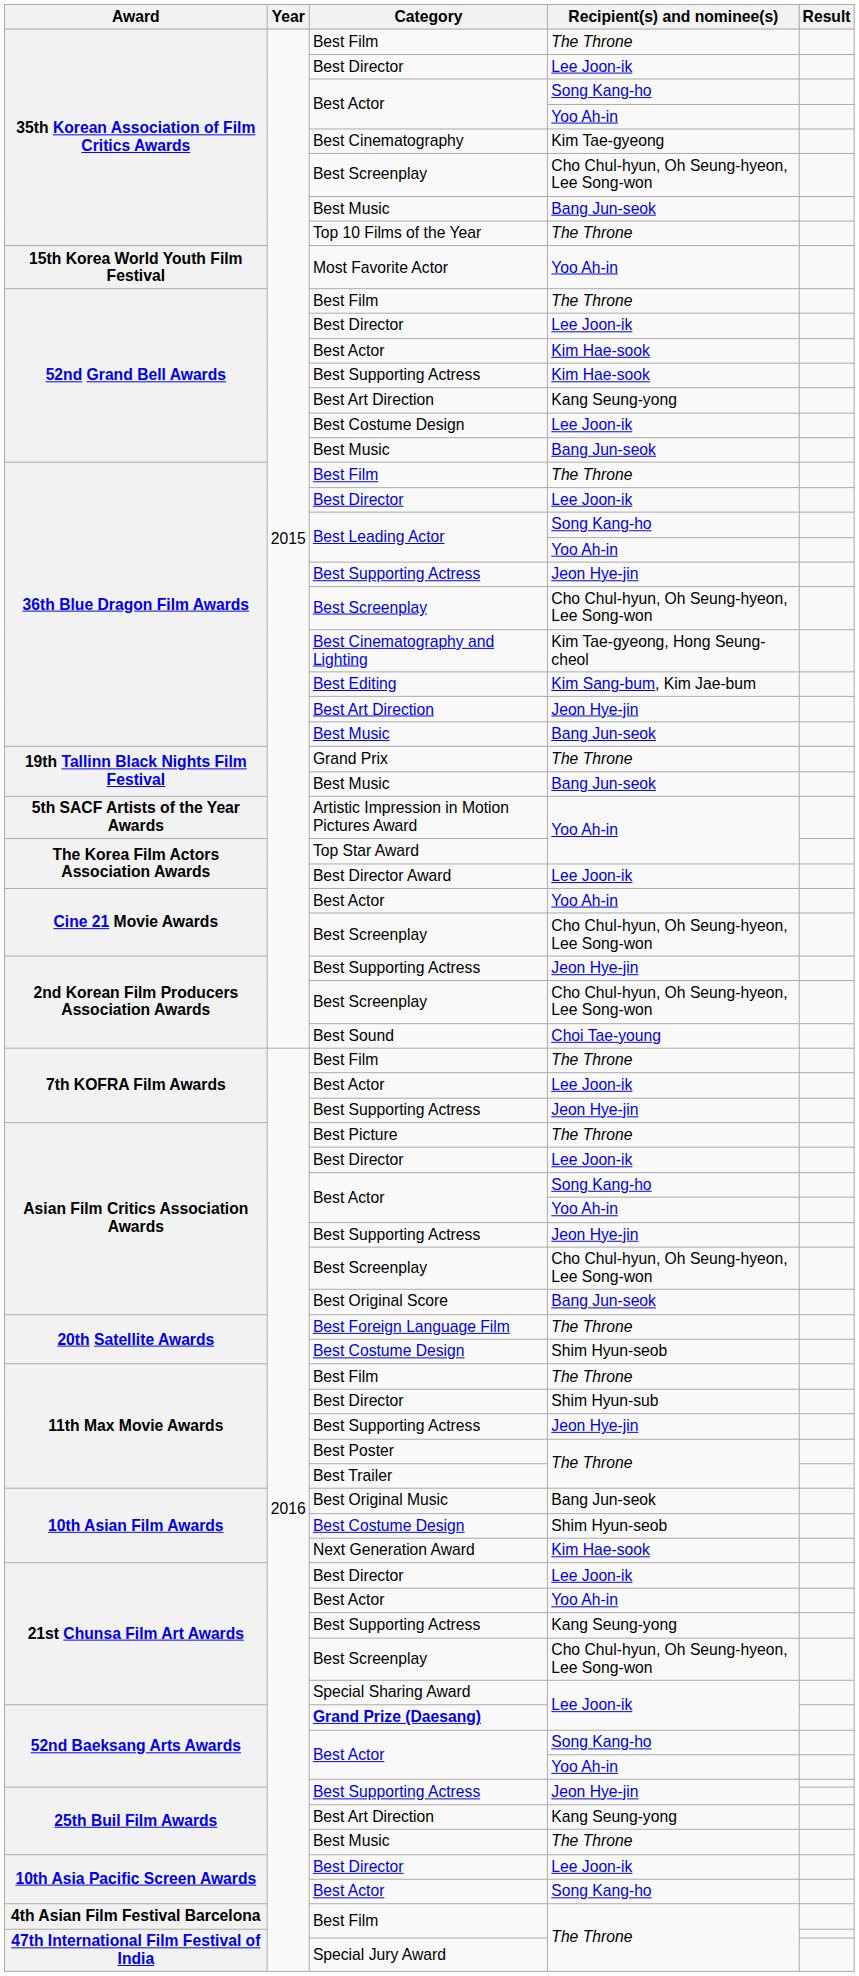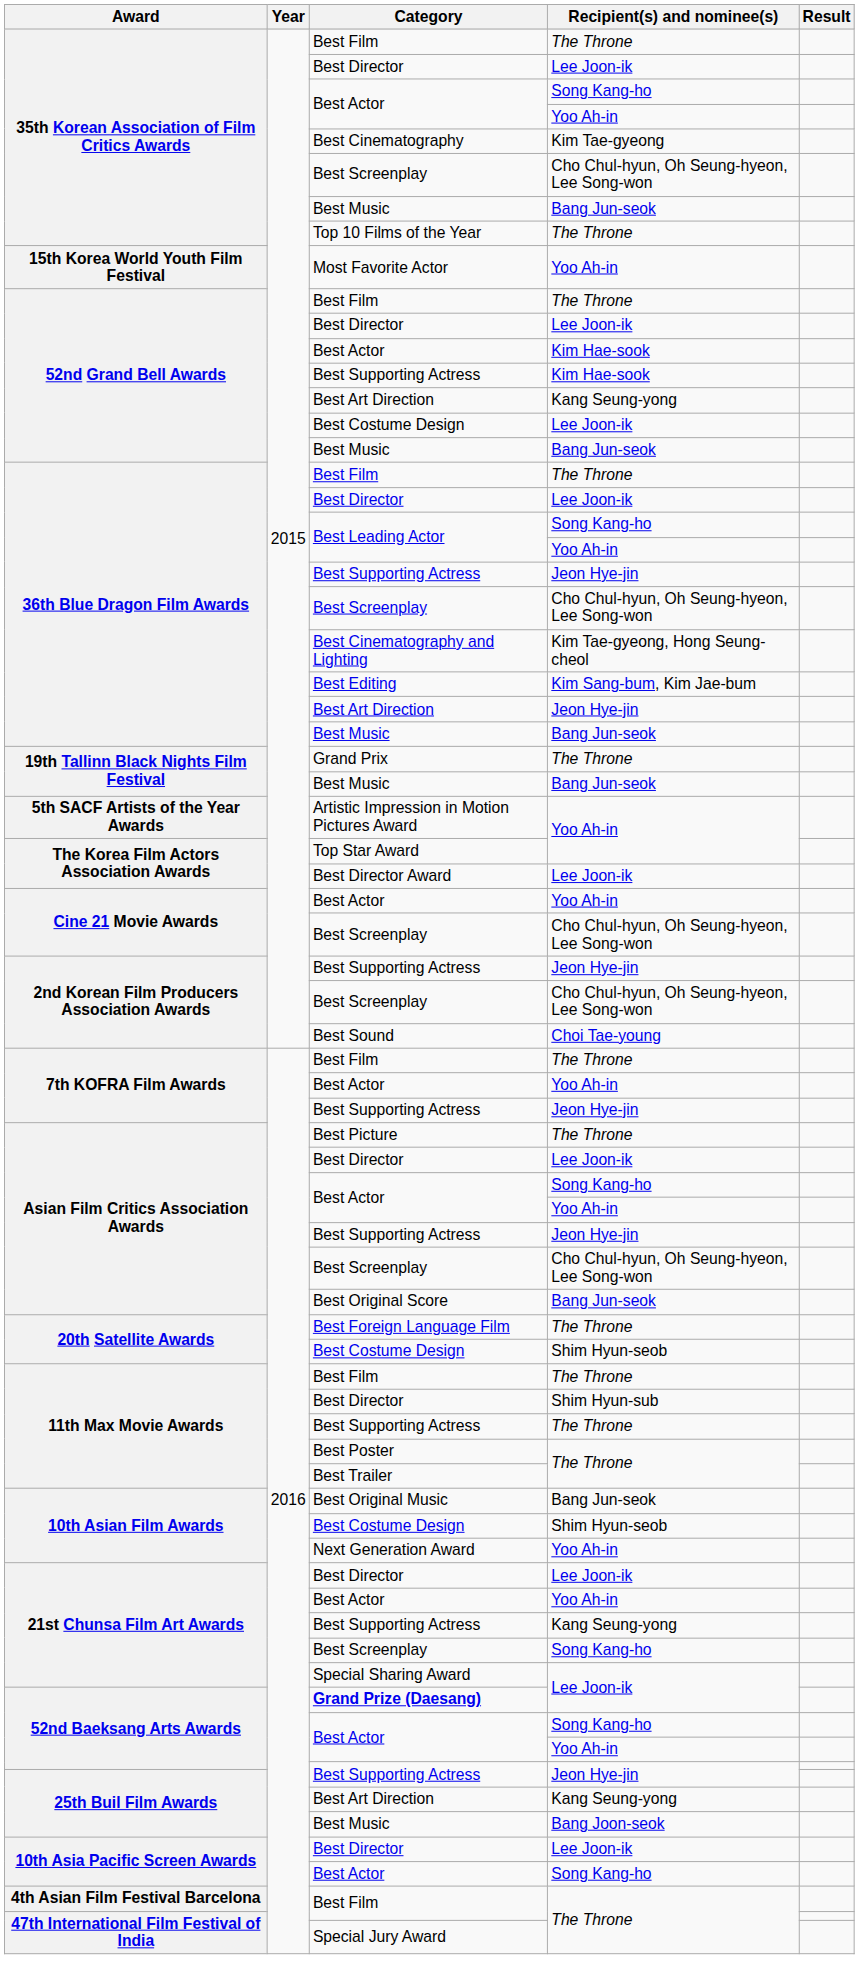 <table class="wikitable plainrowheaders sortable">
 <tr style="background:#ccc; text-align:center;">
 <th scope="col">Award</th>
 <th scope="col">Year</th>
 <th scope="col">Category</th>
 <th scope="col">Recipient(s) and nominee(s)</th>
 <th scope="col">Result</th>
 </tr>
 <tr>
 <th rowspan="8" scope="row">35th <a href='#'>Korean Association of Film Critics Awards</a></th>
 <td rowspan="36">2015</td>
 <td>Best Film</td>
 <td><em>The Throne</em></td>
 <td></td>
 </tr>
 <tr>
 <td>Best Director</td>
 <td><a href='#'>Lee Joon-ik</a></td>
 <td></td>
 </tr>
 <tr>
 <td rowspan="2">Best Actor</td>
 <td><a href='#'>Song Kang-ho</a></td>
 <td></td>
 </tr>
 <tr>
 <td><a href='#'>Yoo Ah-in</a></td>
 <td></td>
 </tr>
 <tr>
 <td>Best Cinematography</td>
 <td>Kim Tae-gyeong</td>
 <td></td>
 </tr>
 <tr>
 <td>Best Screenplay</td>
 <td>Cho Chul-hyun, Oh Seung-hyeon, Lee Song-won</td>
 <td></td>
 </tr>
 <tr>
 <td>Best Music</td>
 <td><a href='#'>Bang Jun-seok</a></td>
 <td></td>
 </tr>
 <tr>
 <td>Top 10 Films of the Year</td>
 <td><em>The Throne</em></td>
 <td></td>
 </tr>
 <tr>
 <th scope="row">15th Korea World Youth Film Festival</th>
 <td>Most Favorite Actor</td>
 <td><a href='#'>Yoo Ah-in</a></td>
 <td></td>
 </tr>
 <tr>
 <th scope="row" rowspan="7"><a href='#'>52nd</a> <a href='#'>Grand Bell Awards</a></th>
 <td>Best Film</td>
 <td><em>The Throne</em></td>
 <td></td>
 </tr>
 <tr>
 <td>Best Director</td>
 <td><a href='#'>Lee Joon-ik</a></td>
 <td></td>
 </tr>
 <tr>
 <td>Best Actor</td>
 <td><a href='#'>Kim Hae-sook</a></td>
 <td></td>
 </tr>
 <tr>
 <td>Best Supporting Actress</td>
 <td><a href='#'>Kim Hae-sook</a></td>
 <td></td>
 </tr>
 <tr>
 <td>Best Art Direction</td>
 <td>Kang Seung-yong</td>
 <td></td>
 </tr>
 <tr>
 <td>Best Costume Design</td>
 <td><a href='#'>Lee Joon-ik</a></td>
 <td></td>
 </tr>
 <tr>
 <td>Best Music</td>
 <td><a href='#'>Bang Jun-seok</a></td>
 <td></td>
 </tr>
 <tr>
 <th scope="row" rowspan="10"><a href='#'>36th Blue Dragon Film Awards</a></th>
 <td><a href='#'>Best Film</a></td>
 <td><em>The Throne</em></td>
 <td></td>
 </tr>
 <tr>
 <td><a href='#'>Best Director</a></td>
 <td><a href='#'>Lee Joon-ik</a></td>
 <td></td>
 </tr>
 <tr>
 <td rowspan="2"><a href='#'>Best Leading Actor</a></td>
 <td><a href='#'>Song Kang-ho</a></td>
 <td></td>
 </tr>
 <tr>
 <td><a href='#'>Yoo Ah-in</a></td>
 <td></td>
 </tr>
 <tr>
 <td><a href='#'>Best Supporting Actress</a></td>
 <td><a href='#'>Jeon Hye-jin</a></td>
 <td></td>
 </tr>
 <tr>
 <td><a href='#'>Best Screenplay</a></td>
 <td>Cho Chul-hyun, Oh Seung-hyeon, Lee Song-won</td>
 <td></td>
 </tr>
 <tr>
 <td><a href='#'>Best Cinematography and Lighting</a></td>
 <td>Kim Tae-gyeong, Hong Seung-cheol</td>
 <td></td>
 </tr>
 <tr>
 <td><a href='#'>Best Editing</a></td>
 <td><a href='#'>Kim Sang-bum</a>, Kim Jae-bum</td>
 <td></td>
 </tr>
 <tr>
 <td><a href='#'>Best Art Direction</a></td>
 <td><a href='#'>Jeon Hye-jin</a></td>
 <td></td>
 </tr>
 <tr>
 <td><a href='#'>Best Music</a></td>
 <td><a href='#'>Bang Jun-seok</a></td>
 <td></td>
 </tr>
 <tr>
 <th scope="row" rowspan="2">19th <a href='#'>Tallinn Black Nights Film Festival</a></th>
 <td>Grand Prix</td>
 <td><em>The Throne</em></td>
 <td></td>
 </tr>
 <tr>
 <td>Best Music</td>
 <td><a href='#'>Bang Jun-seok</a></td>
 <td></td>
 </tr>
 <tr>
 <th scope="row">5th SACF Artists of the Year Awards</th>
 <td>Artistic Impression in Motion Pictures Award</td>
 <td rowspan="2"><a href='#'>Yoo Ah-in</a></td>
 <td></td>
 </tr>
 <tr>
 <th scope="row" rowspan="2">The Korea Film Actors Association Awards</th>
 <td>Top Star Award</td>
 <td></td>
 </tr>
 <tr>
 <td>Best Director Award</td>
 <td><a href='#'>Lee Joon-ik</a></td>
 <td></td>
 </tr>
 <tr>
 <th scope="row" rowspan="2"><a href='#'>Cine 21</a> Movie Awards</th>
 <td>Best Actor</td>
 <td><a href='#'>Yoo Ah-in</a></td>
 <td></td>
 </tr>
 <tr>
 <td>Best Screenplay</td>
 <td>Cho Chul-hyun, Oh Seung-hyeon, Lee Song-won</td>
 <td></td>
 </tr>
 <tr>
 <th scope="row" rowspan="3">2nd Korean Film Producers Association Awards</th>
 <td>Best Supporting Actress</td>
 <td><a href='#'>Jeon Hye-jin</a></td>
 <td></td>
 </tr>
 <tr>
 <td>Best Screenplay</td>
 <td>Cho Chul-hyun, Oh Seung-hyeon, Lee Song-won</td>
 <td></td>
 </tr>
 <tr>
 <td>Best Sound</td>
 <td><a href='#'>Choi Tae-young</a></td>
 <td></td>
 </tr>
 <tr>
 <th scope="row" rowspan="3">7th KOFRA Film Awards </th>
 <td rowspan="37">2016</td>
 <td>Best Film</td>
 <td><em>The Throne</em></td>
 <td></td>
 </tr>
 <tr>
 <td>Best Actor</td>
-<td><a href='#'>Lee Joon-ik</a></td>
+<td><a href='#'>Yoo Ah-in</a></td>
 <td></td>
 </tr>
 <tr>
 <td>Best Supporting Actress</td>
 <td><a href='#'>Jeon Hye-jin</a></td>
 <td></td>
 </tr>
 <tr>
 <th scope="row" rowspan="7">Asian Film Critics Association Awards</th>
 <td>Best Picture</td>
 <td><em>The Throne</em></td>
 <td></td>
 </tr>
 <tr>
 <td>Best Director</td>
 <td><a href='#'>Lee Joon-ik</a></td>
 <td></td>
 </tr>
 <tr>
 <td rowspan="2">Best Actor</td>
 <td><a href='#'>Song Kang-ho</a></td>
 <td></td>
 </tr>
 <tr>
 <td><a href='#'>Yoo Ah-in</a></td>
 <td></td>
 </tr>
 <tr>
 <td>Best Supporting Actress</td>
 <td><a href='#'>Jeon Hye-jin</a></td>
 <td></td>
 </tr>
 <tr>
 <td>Best Screenplay</td>
 <td>Cho Chul-hyun, Oh Seung-hyeon, Lee Song-won</td>
 <td></td>
 </tr>
 <tr>
 <td>Best Original Score</td>
 <td><a href='#'>Bang Jun-seok</a></td>
 <td></td>
 </tr>
 <tr>
 <th scope="row" rowspan="2"><a href='#'>20th</a> <a href='#'>Satellite Awards</a></th>
 <td><a href='#'>Best Foreign Language Film</a></td>
 <td><em>The Throne</em></td>
 <td></td>
 </tr>
 <tr>
 <td><a href='#'>Best Costume Design</a></td>
 <td>Shim Hyun-seob</td>
 <td></td>
 </tr>
 <tr>
 <th scope="row" rowspan=5>11th Max Movie Awards</th>
 <td>Best Film</td>
 <td><em>The Throne</em></td>
 <td></td>
 </tr>
 <tr>
 <td>Best Director</td>
 <td>Shim Hyun-sub</td>
 <td></td>
 </tr>
 <tr>
 <td>Best Supporting Actress</td>
-<td><a href='#'>Jeon Hye-jin</a></td>
+<td><em>The Throne</em></td>
 <td></td>
 </tr>
 <tr>
 <td>Best Poster</td>
 <td rowspan="2"><em>The Throne</em></td>
 <td></td>
 </tr>
 <tr>
 <td>Best Trailer</td>
 <td></td>
 </tr>
 <tr>
 <th scope="row" rowspan="3"><a href='#'>10th Asian Film Awards</a></th>
 <td>Best Original Music</td>
 <td>Bang Jun-seok</td>
 <td></td>
 </tr>
 <tr>
 <td><a href='#'>Best Costume Design</a></td>
 <td>Shim Hyun-seob</td>
 <td></td>
 </tr>
 <tr>
 <td>Next Generation Award</td>
-<td><a href='#'>Kim Hae-sook</a></td>
+<td><a href='#'>Yoo Ah-in</a></td>
 <td></td>
 </tr>
 <tr>
 <th scope="row" rowspan="5">21st <a href='#'>Chunsa Film Art Awards</a></th>
 <td>Best Director</td>
 <td><a href='#'>Lee Joon-ik</a></td>
 <td></td>
 </tr>
 <tr>
 <td>Best Actor</td>
 <td><a href='#'>Yoo Ah-in</a></td>
 <td></td>
 </tr>
 <tr>
 <td>Best Supporting Actress</td>
 <td>Kang Seung-yong</td>
 <td></td>
 </tr>
 <tr>
 <td>Best Screenplay</td>
-<td>Cho Chul-hyun, Oh Seung-hyeon, Lee Song-won</td>
+<td><a href='#'>Song Kang-ho</a></td>
 <td></td>
 </tr>
 <tr>
 <td>Special Sharing Award</td>
 <td rowspan=2><a href='#'>Lee Joon-ik</a></td>
 <td></td>
 </tr>
 <tr>
 <th scope="row" rowspan=4><a href='#'>52nd Baeksang Arts Awards</a></th>
 <td><a href='#'><strong>Grand Prize (Daesang)</strong></a></td>
 <td></td>
 </tr>
 <tr>
 <td rowspan=2><a href='#'>Best Actor</a></td>
 <td><a href='#'>Song Kang-ho</a></td>
 <td></td>
 </tr>
 <tr>
 <td><a href='#'>Yoo Ah-in</a></td>
 <td></td>
 </tr>
 <tr>
 <td rowspan=2><a href='#'>Best Supporting Actress</a></td>
 <td rowspan=2><a href='#'>Jeon Hye-jin</a></td>
 <td></td>
 </tr>
 <tr>
 <th scope="row" rowspan="3"><a href='#'>25th Buil Film Awards</a></th>
 <td></td>
 </tr>
 <tr>
 <td>Best Art Direction</td>
 <td>Kang Seung-yong</td>
 <td></td>
 </tr>
 <tr>
 <td>Best Music</td>
-<td><em>The Throne</em></td>
+<td><a href='#'>Bang Joon-seok</a></td>
 <td></td>
 </tr>
 <tr>
 <th scope="row" rowspan=2><a href='#'>10th Asia Pacific Screen Awards</a></th>
 <td><a href='#'>Best Director</a></td>
 <td><a href='#'>Lee Joon-ik</a></td>
 <td></td>
 </tr>
 <tr>
 <td><a href='#'>Best Actor</a></td>
 <td><a href='#'>Song Kang-ho</a></td>
 <td></td>
 </tr>
 <tr>
 <th scope="row">4th Asian Film Festival Barcelona</th>
 <td rowspan="2">Best Film</td>
 <td rowspan=3><em>The Throne</em></td>
 <td></td>
 </tr>
 <tr>
 <th scope="row" rowspan=2><a href='#'>47th International Film Festival of India</a></th>
 <td></td>
 </tr>
 <tr>
 <td>Special Jury Award</td>
 <td></td>
 </tr>
 </table>
